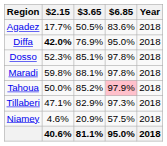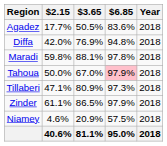 <table class="wikitable sortable sticky-header sort-under" style="text-align:center;">
 <tr>
 <th data-sort-type="text">Region</th>
 <th data-sort-type="number">$2.15</th>
 <th data-sort-type="number">$3.65</th>
 <th data-sort-type="number">$6.85</th>
 <th data-sort-type="number">Year</th>
 </tr>
 <tr>
 <td><a href='#'>Agadez</a></td>
 <td>17.7%</td>
 <td>50.5%</td>
 <td>83.6%</td>
 <td>2018</td>
 </tr>
 <tr>
 <td><a href='#'>Diffa</a></td>
-<td><strong>42.0%</strong></td>
+<td>42.0%</td>
 <td>76.9%</td>
-<td>95.0%</td>
-<td>2018</td>
-</tr>
-<tr>
-<td><a href='#'>Dosso</a></td>
-<td>52.3%</td>
-<td>85.1%</td>
-<td>97.8%</td>
+<td>94.8%</td>
 <td>2018</td>
 </tr>
 <tr>
 <td><a href='#'>Maradi</a></td>
 <td>59.8%</td>
 <td>88.1%</td>
 <td>97.8%</td>
 <td>2018</td>
 </tr>
 <tr>
 <td><a href='#'>Tahoua</a></td>
 <td>50.0%</td>
-<td>85.2%</td>
+<td>67.0%</td>
 <td style="background: pink;">97.9%</td>
 <td>2018</td>
 </tr>
 <tr>
 <td><a href='#'>Tillaberi</a></td>
 <td>47.1%</td>
-<td>82.9%</td>
+<td>80.9%</td>
 <td>97.3%</td>
+<td>2018</td>
+</tr>
+<tr>
+<td><a href='#'>Zinder</a></td>
+<td>61.1%</td>
+<td>86.5%</td>
+<td>97.9%</td>
 <td>2018</td>
 </tr>
 <tr>
 <td><a href='#'>Niamey</a></td>
 <td>4.6%</td>
 <td>20.9%</td>
 <td>57.5%</td>
 <td>2018</td>
 </tr>
 <tr class="sortbottom">
 <th style="text-align:left;"></th>
 <th>40.6%</th>
 <th>81.1%</th>
 <th>95.0%</th>
 <th>2018</th>
 </tr>
 </table>
